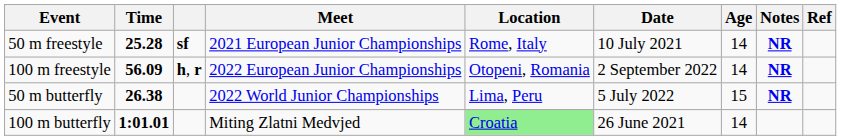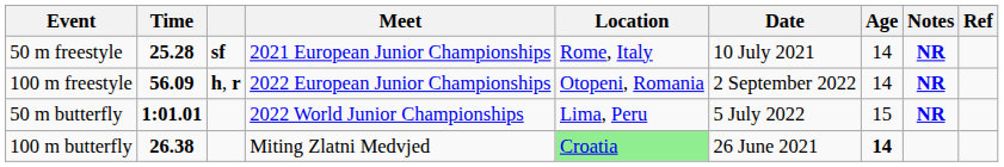 <table class="wikitable">
 <tr>
 <th>Event</th>
 <th>Time</th>
 <th></th>
 <th>Meet</th>
 <th>Location</th>
 <th>Date</th>
 <th>Age</th>
 <th>Notes</th>
 <th>Ref</th>
 </tr>
 <tr>
 <td>50 m freestyle</td>
 <td style="text-align:center;"><strong>25.28</strong></td>
 <td><strong>sf</strong></td>
 <td><a href='#'>2021 European Junior Championships</a></td>
 <td><a href='#'>Rome</a>, <a href='#'>Italy</a></td>
 <td>10 July 2021</td>
 <td style="text-align:center;">14</td>
 <td style="text-align:center;"><strong><a href='#'>NR</a></strong></td>
 <td style="text-align:center;"></td>
 </tr>
 <tr>
 <td>100 m freestyle</td>
 <td style="text-align:center;"><strong>56.09</strong></td>
 <td><strong>h</strong>, <strong>r</strong></td>
 <td><a href='#'>2022 European Junior Championships</a></td>
 <td><a href='#'>Otopeni</a>, <a href='#'>Romania</a></td>
 <td>2 September 2022</td>
 <td style="text-align:center;">14</td>
 <td style="text-align:center;"><strong><a href='#'>NR</a></strong></td>
 <td style="text-align:center;"></td>
 </tr>
 <tr>
 <td>50 m butterfly</td>
-<td style="text-align:center;"><strong>26.38</strong></td>
+<td style="text-align:center;"><strong>1:01.01</strong></td>
 <td></td>
 <td><a href='#'>2022 World Junior Championships</a></td>
 <td><a href='#'>Lima</a>, <a href='#'>Peru</a></td>
 <td>5 July 2022</td>
 <td style="text-align:center;">15</td>
 <td style="text-align:center;"><strong><a href='#'>NR</a></strong></td>
 <td style="text-align:center;"></td>
 </tr>
 <tr>
 <td>100 m butterfly</td>
-<td style="text-align:center;"><strong>1:01.01</strong></td>
+<td style="text-align:center;"><strong>26.38</strong></td>
 <td></td>
 <td>Miting Zlatni Medvjed</td>
 <td style="background: lightgreen;"><a href='#'>Croatia</a></td>
 <td>26 June 2021</td>
-<td style="text-align:center;">14</td>
+<td style="text-align:center;"><strong>14</strong></td>
 <td style="text-align:center;"></td>
 <td style="text-align:center;"></td>
 </tr>
 </table>
